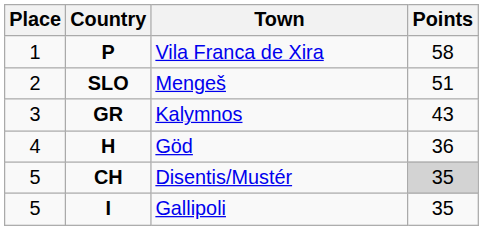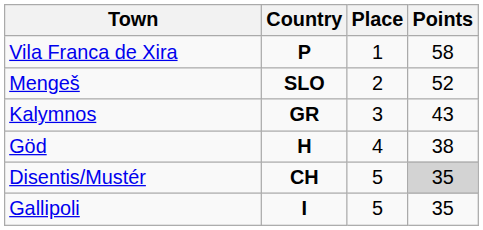 <table class="wikitable" style="text-align;">
 <tr>
+<th width="200">Town</th>
+<th width="25">Country</th>
 <th width="25">Place</th>
-<th width="25">Country</th>
-<th width="200">Town</th>
 <th width="25">Points</th>
 </tr>
 <tr>
+<td align="left"><a href='#'>Vila Franca de Xira</a></td>
+<td align="center"><strong>P</strong></td>
 <td align="center">1</td>
-<td align="center"><strong>P</strong></td>
-<td align="left"><a href='#'>Vila Franca de Xira</a></td>
 <td align="center">58</td>
 </tr>
 <tr>
+<td align="left"><a href='#'>Mengeš</a></td>
+<td align="center"><strong>SLO</strong></td>
 <td align="center">2</td>
-<td align="center"><strong>SLO</strong></td>
-<td align="left"><a href='#'>Mengeš</a></td>
-<td align="center">51</td>
+<td align="center">52</td>
 </tr>
 <tr>
+<td align="left"><a href='#'>Kalymnos</a></td>
+<td align="center"><strong>GR</strong></td>
 <td align="center">3</td>
-<td align="center"><strong>GR</strong></td>
-<td align="left"><a href='#'>Kalymnos</a></td>
 <td align="center">43</td>
 </tr>
 <tr>
+<td align="left"><a href='#'>Göd</a></td>
+<td align="center"><strong>H</strong></td>
 <td align="center">4</td>
-<td align="center"><strong>H</strong></td>
-<td align="left"><a href='#'>Göd</a></td>
-<td align="center">36</td>
+<td align="center">38</td>
 </tr>
 <tr>
+<td align="left"><a href='#'>Disentis/Mustér</a></td>
+<td align="center"><strong>CH</strong></td>
 <td align="center">5</td>
-<td align="center"><strong>CH</strong></td>
-<td align="left"><a href='#'>Disentis/Mustér</a></td>
 <td align="center" style="background: lightgrey;">35</td>
 </tr>
 <tr>
+<td align="left"><a href='#'>Gallipoli</a></td>
+<td align="center"><strong>I</strong></td>
 <td align="center">5</td>
-<td align="center"><strong>I</strong></td>
-<td align="left"><a href='#'>Gallipoli</a></td>
 <td align="center">35</td>
 </tr>
 </table>
